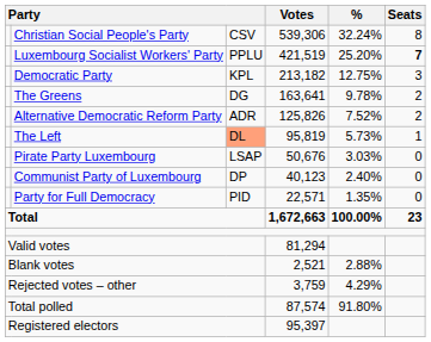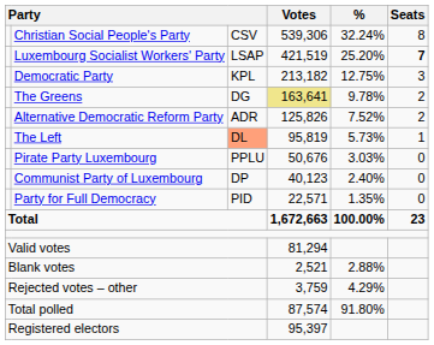 <table class="wikitable" border="1" style="text-align:right;">
 <tr>
 <th style="text-align:left;" valign=bottom colspan=3>Party</th>
 <th align=center valign=bottom width="50">Votes</th>
 <th align=center valign=bottom width="50">%</th>
 <th align=center>Seats</th>
 </tr>
 <tr>
 <td></td>
 <td align=left><a href='#'>Christian Social People's Party</a></td>
 <td align=left>CSV</td>
 <td>539,306</td>
 <td>32.24%</td>
 <td>8</td>
 </tr>
 <tr>
 <td></td>
 <td align=left><a href='#'>Luxembourg Socialist Workers' Party</a></td>
-<td align=left>PPLU</td>
+<td align=left>LSAP</td>
 <td>421,519</td>
 <td>25.20%</td>
 <td><strong>7</strong></td>
 </tr>
 <tr>
 <td></td>
 <td align=left><a href='#'>Democratic Party</a></td>
 <td align=left>KPL</td>
 <td>213,182</td>
 <td>12.75%</td>
 <td>3</td>
 </tr>
 <tr>
 <td></td>
 <td align=left><a href='#'>The Greens</a></td>
 <td align=left>DG</td>
-<td>163,641</td>
+<td style="background: khaki;">163,641</td>
 <td>9.78%</td>
 <td>2</td>
 </tr>
 <tr>
 <td></td>
 <td align=left><a href='#'>Alternative Democratic Reform Party</a></td>
 <td align=left>ADR</td>
 <td>125,826</td>
 <td>7.52%</td>
 <td>2</td>
 </tr>
 <tr>
 <td></td>
 <td align=left><a href='#'>The Left</a></td>
 <td align=left style="background: lightsalmon;">DL</td>
 <td>95,819</td>
 <td>5.73%</td>
 <td>1</td>
 </tr>
 <tr>
 <td></td>
 <td align=left><a href='#'>Pirate Party Luxembourg</a></td>
-<td align=left>LSAP</td>
+<td align=left>PPLU</td>
 <td>50,676</td>
 <td>3.03%</td>
 <td>0</td>
 </tr>
 <tr>
 <td></td>
 <td align=left><a href='#'>Communist Party of Luxembourg</a></td>
 <td align=left>DP</td>
 <td>40,123</td>
 <td>2.40%</td>
 <td>0</td>
 </tr>
 <tr>
 <td></td>
 <td align=left><a href='#'>Party for Full Democracy</a></td>
 <td align=left>PID</td>
 <td>22,571</td>
 <td>1.35%</td>
 <td>0</td>
 </tr>
 <tr style="font-weight:bold">
 <td align=left colspan=3>Total</td>
 <td>1,672,663</td>
 <td>100.00%</td>
 <td>23</td>
 </tr>
 <tr>
 <td colspan=6 height="2"></td>
 </tr>
 <tr>
 <td align=left colspan=3>Valid votes</td>
 <td>81,294</td>
 <td></td>
 <td></td>
 </tr>
 <tr>
 <td align=left colspan=3>Blank votes</td>
 <td>2,521</td>
 <td>2.88%</td>
 <td></td>
 </tr>
 <tr>
 <td align=left colspan=3>Rejected votes – other</td>
 <td>3,759</td>
 <td>4.29%</td>
 <td></td>
 </tr>
 <tr>
 <td align=left colspan=3>Total polled</td>
 <td>87,574</td>
 <td>91.80%</td>
 <td></td>
 </tr>
 <tr>
 <td align=left colspan=3>Registered electors</td>
 <td>95,397</td>
 <td></td>
 <td></td>
 </tr>
 </table>
